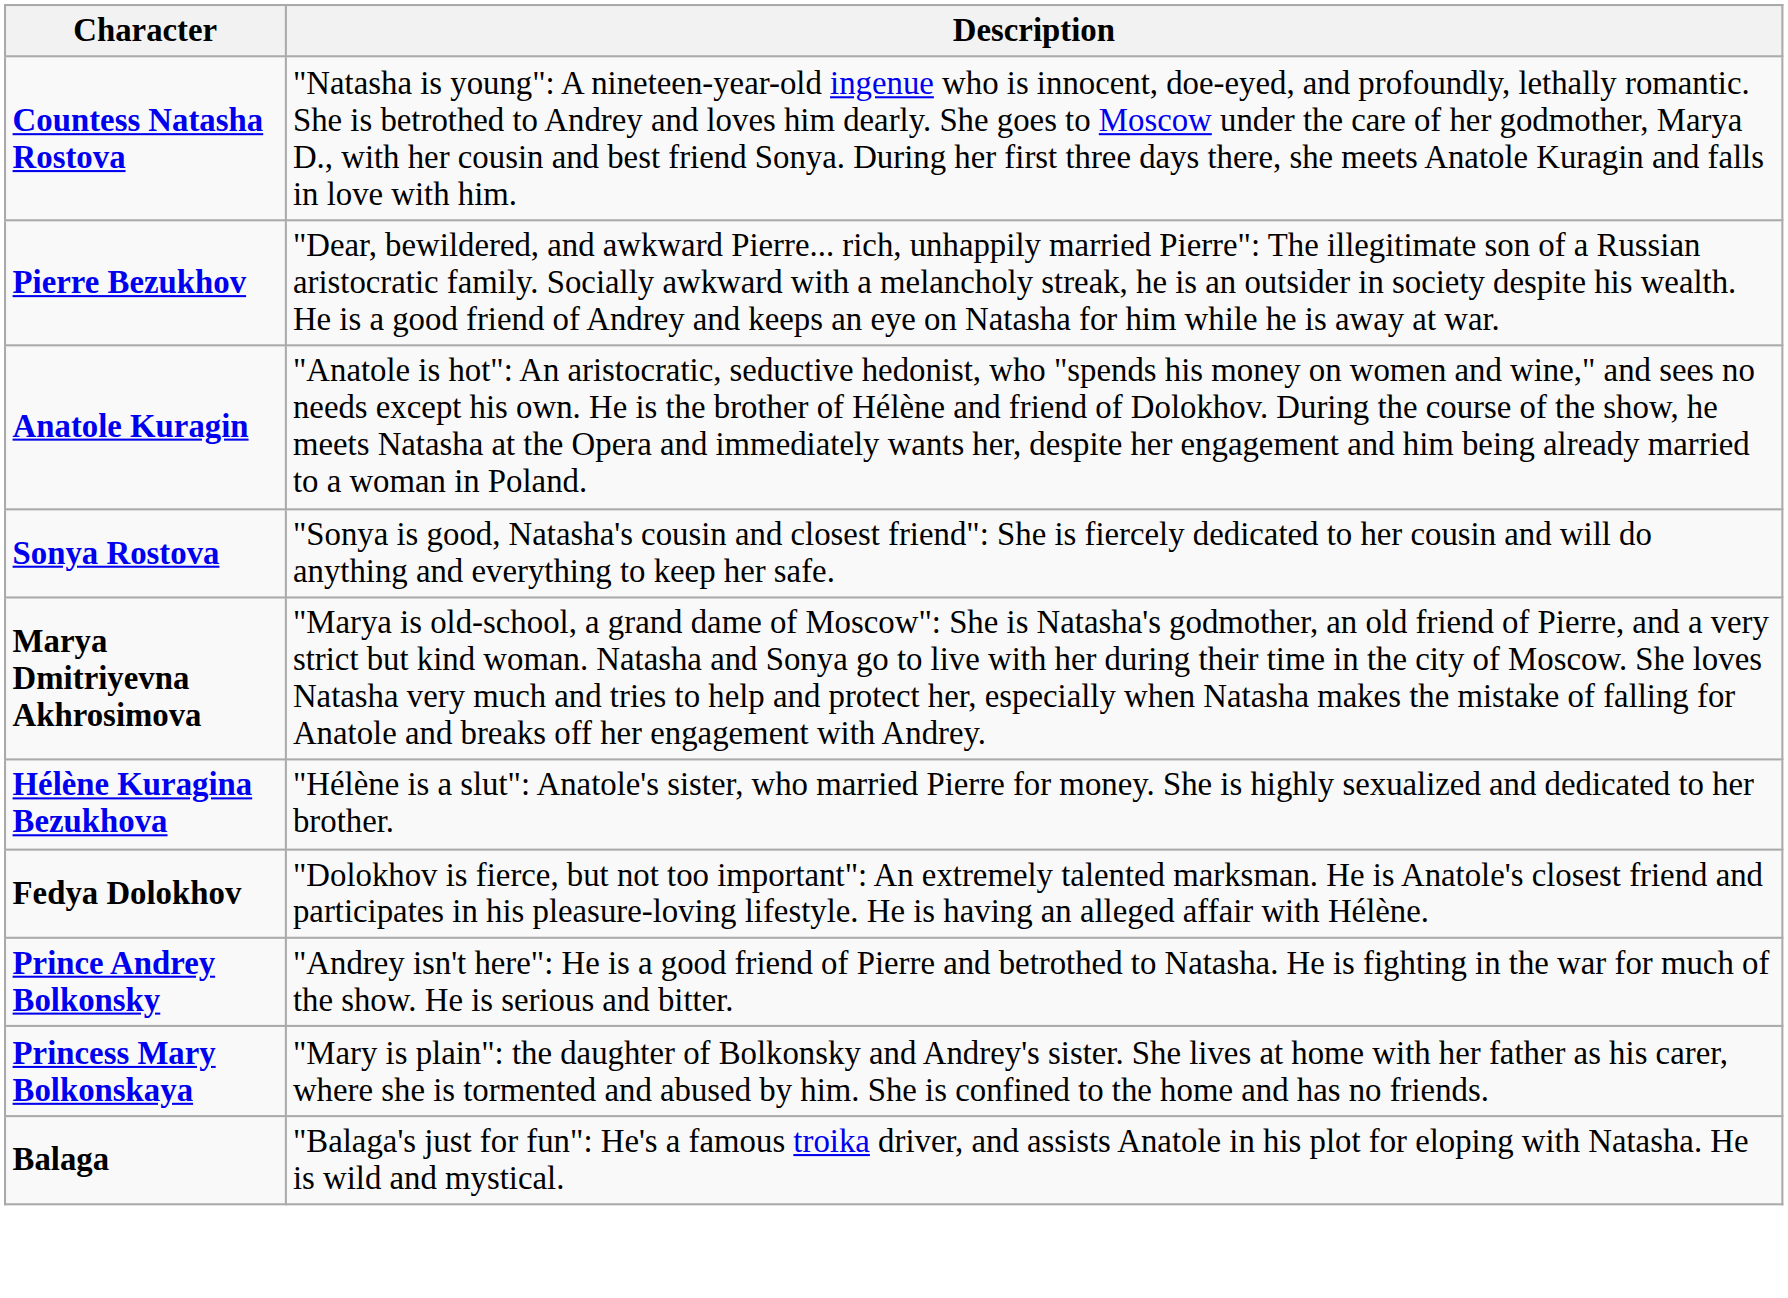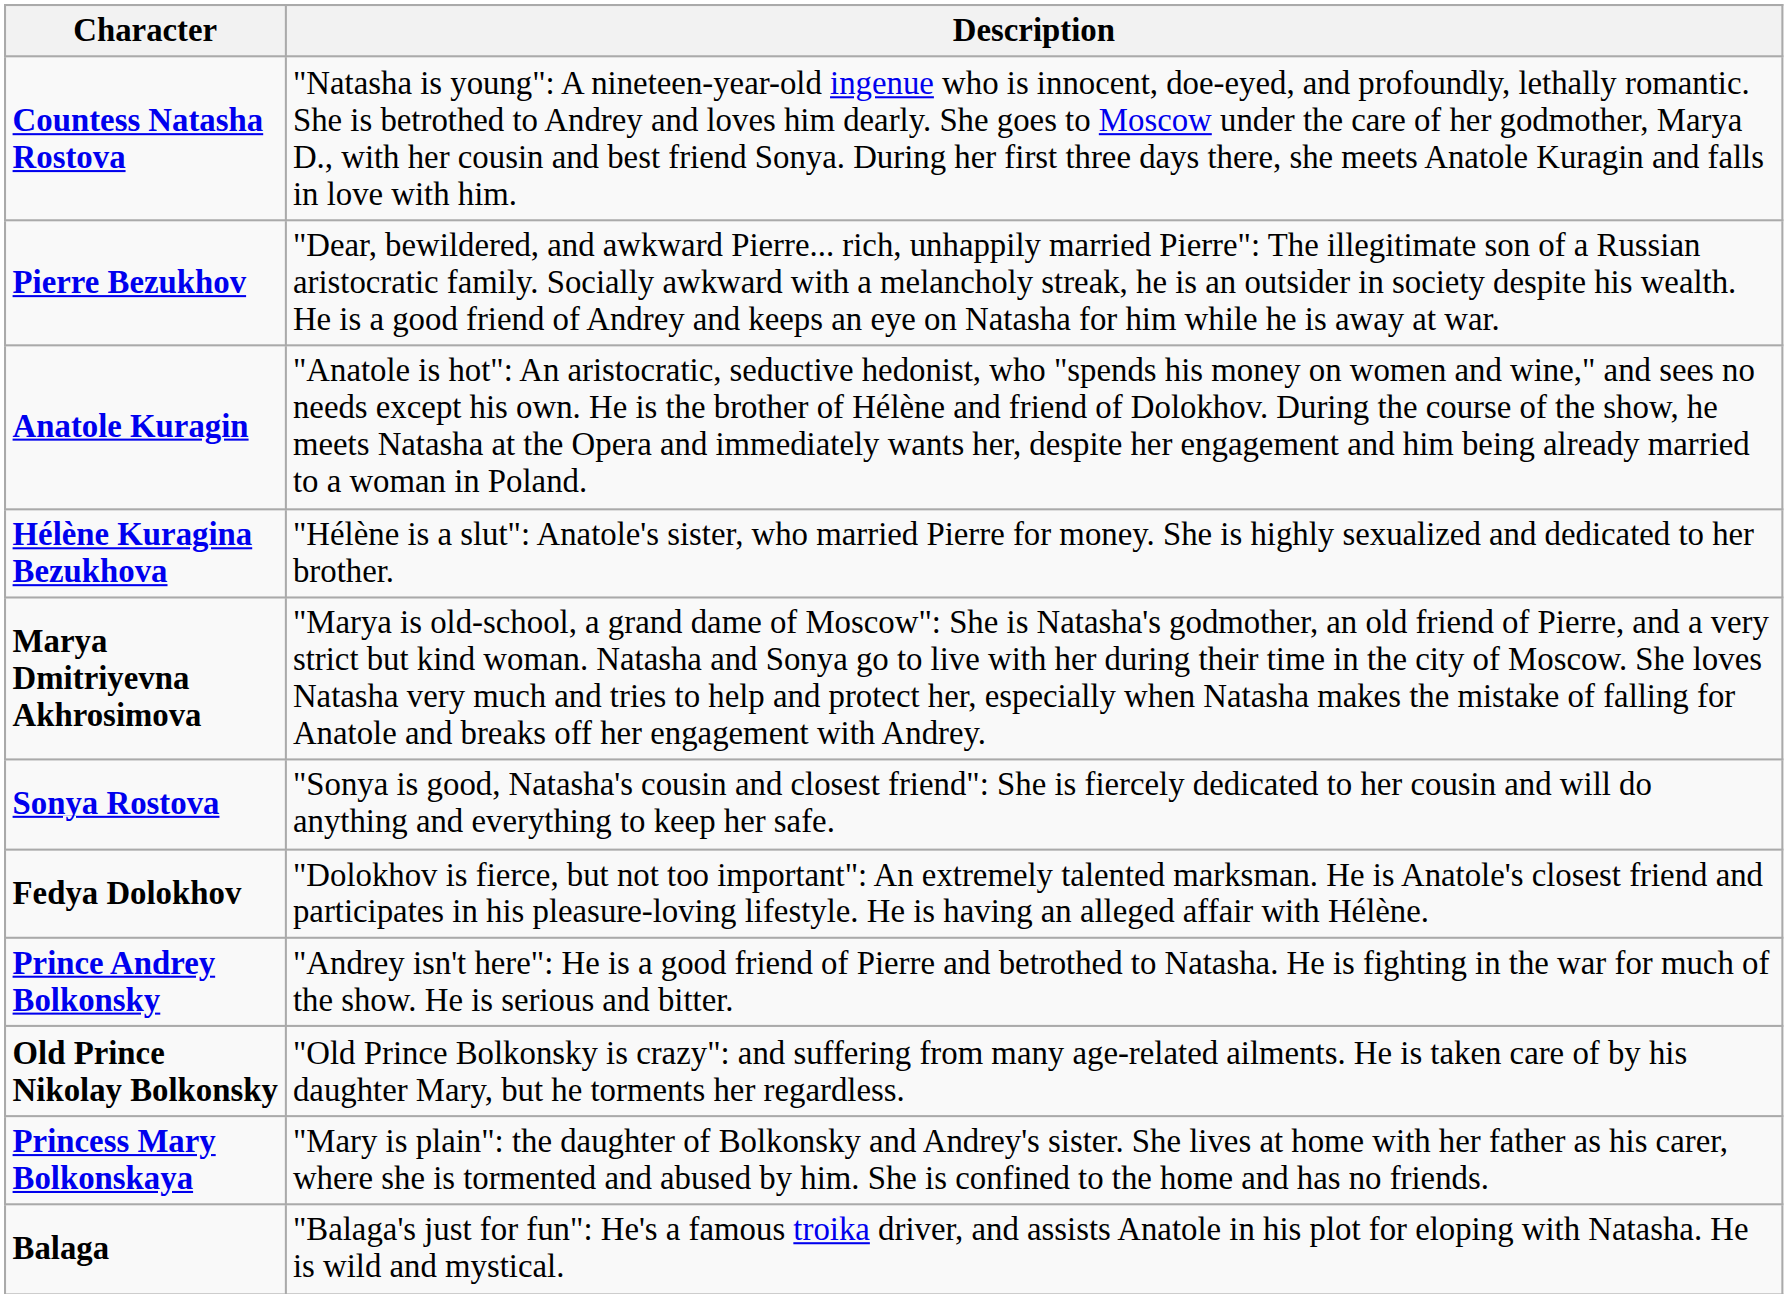 <table class="wikitable">
 <tr>
 <th>Character</th>
 <th>Description</th>
 </tr>
 <tr>
 <td><strong><a href='#'>Countess Natasha Rostova</a></strong></td>
 <td>"Natasha is young": A nineteen-year-old <a href='#'>ingenue</a> who is innocent, doe-eyed, and profoundly, lethally romantic. She is betrothed to Andrey and loves him dearly. She goes to <a href='#'>Moscow</a> under the care of her godmother, Marya D., with her cousin and best friend Sonya. During her first three days there, she meets Anatole Kuragin and falls in love with him.</td>
 </tr>
 <tr>
 <td><strong><a href='#'>Pierre Bezukhov</a></strong></td>
 <td>"Dear, bewildered, and awkward Pierre... rich, unhappily married Pierre": The illegitimate son of a Russian aristocratic family. Socially awkward with a melancholy streak, he is an outsider in society despite his wealth. He is a good friend of Andrey and keeps an eye on Natasha for him while he is away at war.</td>
 </tr>
 <tr>
 <td><strong><a href='#'>Anatole Kuragin</a></strong></td>
 <td>"Anatole is hot": An aristocratic, seductive hedonist, who "spends his money on women and wine," and sees no needs except his own. He is the brother of Hélène and friend of Dolokhov. During the course of the show, he meets Natasha at the Opera and immediately wants her, despite her engagement and him being already married to a woman in Poland.</td>
 </tr>
 <tr>
-<td><strong><a href='#'>Sonya Rostova</a></strong></td>
-<td>"Sonya is good, Natasha's cousin and closest friend": She is fiercely dedicated to her cousin and will do anything and everything to keep her safe.</td>
+<td><strong><a href='#'>Hélène Kuragina Bezukhova</a></strong></td>
+<td>"Hélène is a slut": Anatole's sister, who married Pierre for money. She is highly sexualized and dedicated to her brother.</td>
 </tr>
 <tr>
 <td><strong>Marya Dmitriyevna Akhrosimova</strong></td>
 <td>"Marya is old-school, a grand dame of Moscow": She is Natasha's godmother, an old friend of Pierre, and a very strict but kind woman. Natasha and Sonya go to live with her during their time in the city of Moscow. She loves Natasha very much and tries to help and protect her, especially when Natasha makes the mistake of falling for Anatole and breaks off her engagement with Andrey.</td>
 </tr>
 <tr>
-<td><strong><a href='#'>Hélène Kuragina Bezukhova</a></strong></td>
-<td>"Hélène is a slut": Anatole's sister, who married Pierre for money. She is highly sexualized and dedicated to her brother.</td>
+<td><strong><a href='#'>Sonya Rostova</a></strong></td>
+<td>"Sonya is good, Natasha's cousin and closest friend": She is fiercely dedicated to her cousin and will do anything and everything to keep her safe.</td>
 </tr>
 <tr>
 <td><strong>Fedya Dolokhov</strong></td>
 <td>"Dolokhov is fierce, but not too important": An extremely talented marksman. He is Anatole's closest friend and participates in his pleasure-loving lifestyle. He is having an alleged affair with Hélène.</td>
 </tr>
 <tr>
 <td><strong><a href='#'>Prince Andrey Bolkonsky</a></strong></td>
 <td>"Andrey isn't here": He is a good friend of Pierre and betrothed to Natasha. He is fighting in the war for much of the show. He is serious and bitter.</td>
 </tr>
 <tr>
+<td><strong>Old Prince Nikolay Bolkonsky</strong></td>
+<td>"Old Prince Bolkonsky is crazy": and suffering from many age-related ailments. He is taken care of by his daughter Mary, but he torments her regardless.</td>
+</tr>
+<tr>
 <td><strong><a href='#'>Princess Mary Bolkonskaya</a></strong></td>
 <td>"Mary is plain": the daughter of Bolkonsky and Andrey's sister. She lives at home with her father as his carer, where she is tormented and abused by him. She is confined to the home and has no friends.</td>
 </tr>
 <tr>
 <td><strong>Balaga</strong></td>
 <td>"Balaga's just for fun": He's a famous <a href='#'>troika</a> driver, and assists Anatole in his plot for eloping with Natasha. He is wild and mystical.</td>
 </tr>
 </table>
